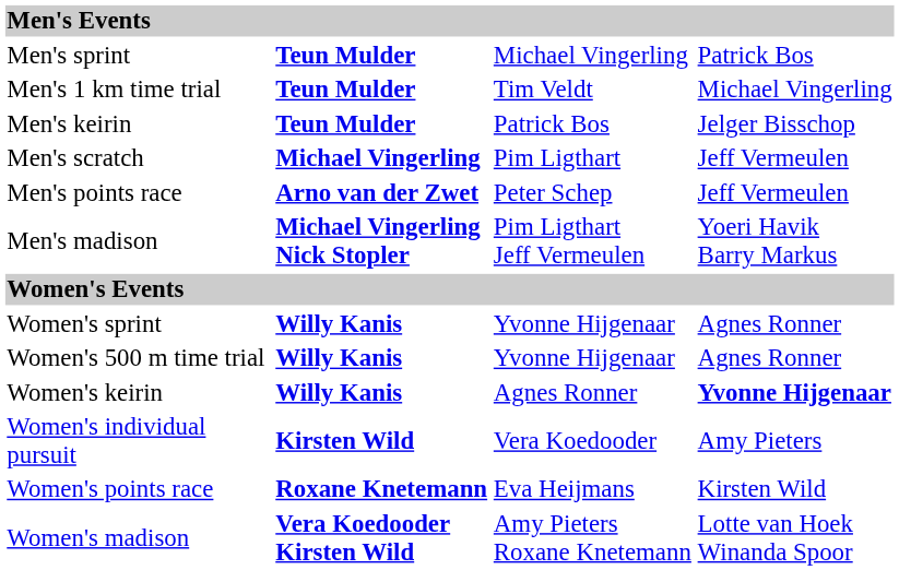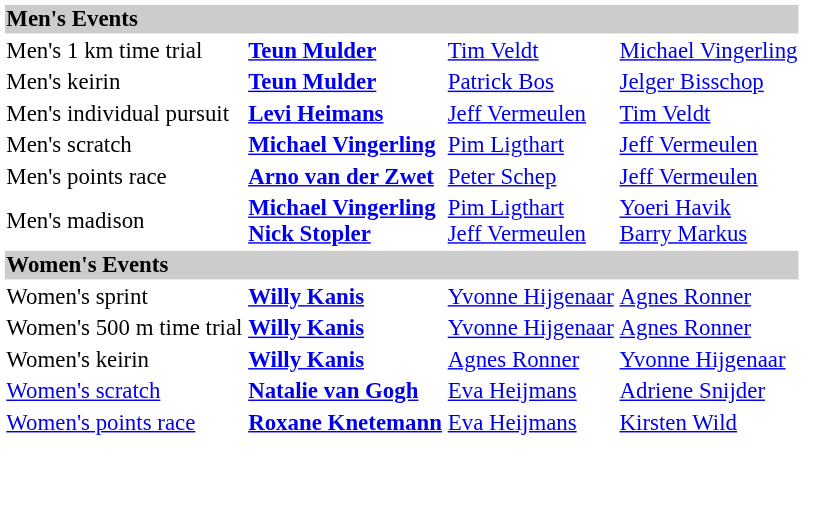 <table>
 <tr bgcolor="#cccccc">
 <td colspan=4><strong>Men's Events</strong></td>
-</tr>
-<tr>
-<td>Men's sprint</td>
-<td><strong><a href='#'>Teun Mulder</a></strong></td>
-<td><a href='#'>Michael Vingerling</a></td>
-<td><a href='#'>Patrick Bos</a></td>
 </tr>
 <tr>
 <td>Men's 1 km time trial</td>
 <td><strong><a href='#'>Teun Mulder</a></strong></td>
 <td><a href='#'>Tim Veldt</a></td>
 <td><a href='#'>Michael Vingerling</a></td>
 </tr>
 <tr>
 <td>Men's keirin</td>
 <td><strong><a href='#'>Teun Mulder</a></strong></td>
 <td><a href='#'>Patrick Bos</a></td>
 <td><a href='#'>Jelger Bisschop</a></td>
+</tr>
+<tr>
+<td>Men's individual pursuit</td>
+<td><strong><a href='#'>Levi Heimans</a></strong></td>
+<td><a href='#'>Jeff Vermeulen</a></td>
+<td><a href='#'>Tim Veldt</a></td>
 </tr>
 <tr>
 <td>Men's scratch</td>
 <td><strong><a href='#'>Michael Vingerling</a></strong></td>
 <td><a href='#'>Pim Ligthart</a></td>
 <td><a href='#'>Jeff Vermeulen</a></td>
 </tr>
 <tr>
 <td>Men's points race</td>
 <td><strong><a href='#'>Arno van der Zwet</a></strong></td>
 <td><a href='#'>Peter Schep</a></td>
 <td><a href='#'>Jeff Vermeulen</a></td>
 </tr>
 <tr>
 <td>Men's madison</td>
 <td><strong><a href='#'>Michael Vingerling</a></strong><br><strong><a href='#'>Nick Stopler</a></strong></td>
 <td><a href='#'>Pim Ligthart</a><br><a href='#'>Jeff Vermeulen</a></td>
 <td><a href='#'>Yoeri Havik</a><br><a href='#'>Barry Markus</a></td>
 </tr>
 <tr bgcolor="#cccccc">
 <td colspan=4><strong>Women's Events</strong></td>
 </tr>
 <tr>
 <td>Women's sprint</td>
 <td><strong><a href='#'>Willy Kanis</a></strong></td>
 <td><a href='#'>Yvonne Hijgenaar</a></td>
 <td><a href='#'>Agnes Ronner</a></td>
 </tr>
 <tr>
 <td>Women's 500 m time trial</td>
 <td><strong><a href='#'>Willy Kanis</a></strong></td>
 <td><a href='#'>Yvonne Hijgenaar</a></td>
 <td><a href='#'>Agnes Ronner</a></td>
 </tr>
 <tr>
 <td>Women's keirin</td>
 <td><strong><a href='#'>Willy Kanis</a></strong></td>
 <td><a href='#'>Agnes Ronner</a></td>
-<td><strong><a href='#'>Yvonne Hijgenaar</a></strong></td>
+<td><a href='#'>Yvonne Hijgenaar</a></td>
 </tr>
 <tr>
-<td width=168><a href='#'>Women's individual pursuit</a><br></td>
-<td><strong><a href='#'>Kirsten Wild</a></strong></td>
-<td><a href='#'>Vera Koedooder</a></td>
-<td><a href='#'>Amy Pieters</a></td>
+<td><a href='#'>Women's scratch</a></td>
+<td><strong><a href='#'>Natalie van Gogh</a></strong></td>
+<td><a href='#'>Eva Heijmans</a></td>
+<td><a href='#'>Adriene Snijder</a></td>
 </tr>
 <tr>
 <td><a href='#'>Women's points race</a></td>
 <td><strong><a href='#'>Roxane Knetemann</a></strong></td>
 <td><a href='#'>Eva Heijmans</a></td>
 <td><a href='#'>Kirsten Wild</a></td>
 </tr>
-<tr>
-<td width=155><a href='#'>Women's madison</a></td>
-<td><strong><a href='#'>Vera Koedooder</a></strong><br><strong><a href='#'>Kirsten Wild</a></strong></td>
-<td><a href='#'>Amy Pieters</a><br><a href='#'>Roxane Knetemann</a></td>
-<td><a href='#'>Lotte van Hoek</a><br><a href='#'>Winanda Spoor</a></td>
-</tr>
 </table>
